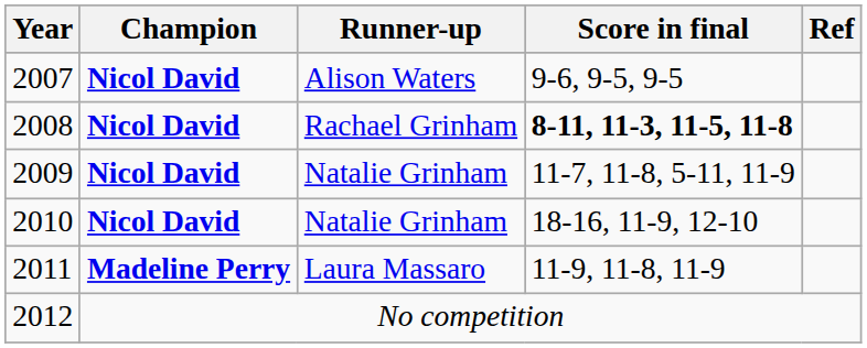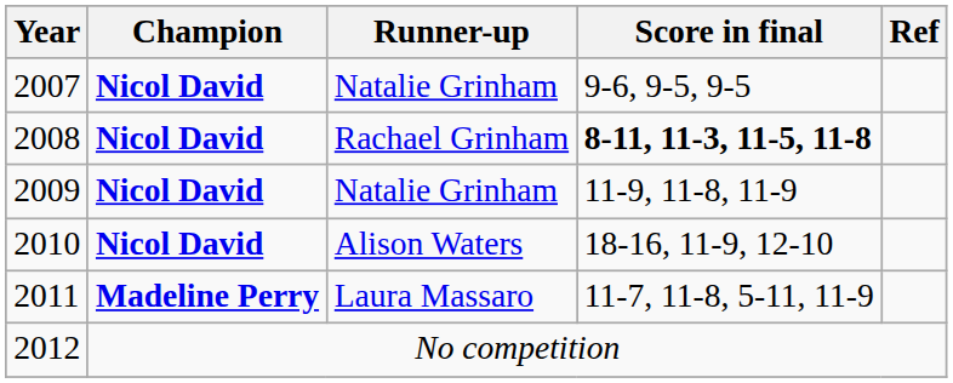 <table class="wikitable">
 <tr>
 <th>Year</th>
 <th>Champion</th>
 <th>Runner-up</th>
 <th>Score in final</th>
 <th>Ref</th>
 </tr>
 <tr>
 <td>2007</td>
 <td> <strong><a href='#'>Nicol David</a></strong></td>
-<td> <a href='#'>Alison Waters</a></td>
+<td> <a href='#'>Natalie Grinham</a></td>
 <td>9-6, 9-5, 9-5</td>
 <td><strong></strong></td>
 </tr>
 <tr>
 <td>2008</td>
 <td> <strong><a href='#'>Nicol David</a></strong></td>
 <td> <a href='#'>Rachael Grinham</a></td>
 <td><strong>8-11, 11-3, 11-5, 11-8</strong></td>
 <td></td>
 </tr>
 <tr>
 <td>2009</td>
 <td> <strong><a href='#'>Nicol David</a></strong></td>
 <td> <a href='#'>Natalie Grinham</a></td>
-<td>11-7, 11-8, 5-11, 11-9</td>
+<td>11-9, 11-8, 11-9</td>
 <td></td>
 </tr>
 <tr>
 <td>2010</td>
 <td> <strong><a href='#'>Nicol David</a></strong></td>
-<td> <a href='#'>Natalie Grinham</a></td>
+<td> <a href='#'>Alison Waters</a></td>
 <td>18-16, 11-9, 12-10</td>
 <td></td>
 </tr>
 <tr>
 <td>2011</td>
 <td> <strong><a href='#'>Madeline Perry</a></strong></td>
 <td> <a href='#'>Laura Massaro</a></td>
-<td>11-9, 11-8, 11-9</td>
+<td>11-7, 11-8, 5-11, 11-9</td>
 <td></td>
 </tr>
 <tr>
 <td>2012</td>
 <td colspan=4 align="center"><em>No competition</em></td>
 </tr>
 </table>
